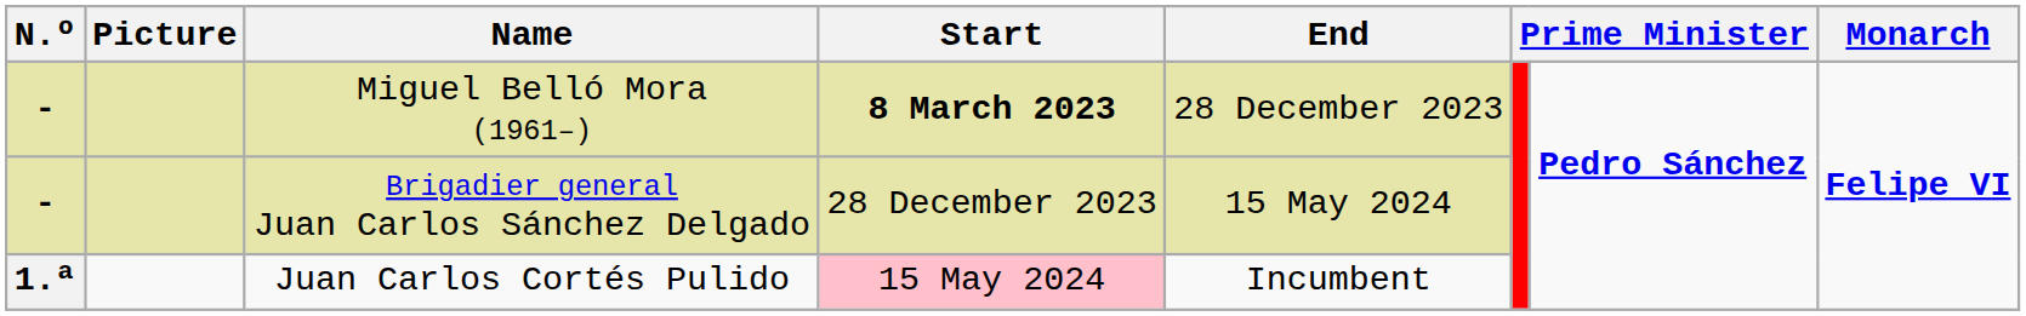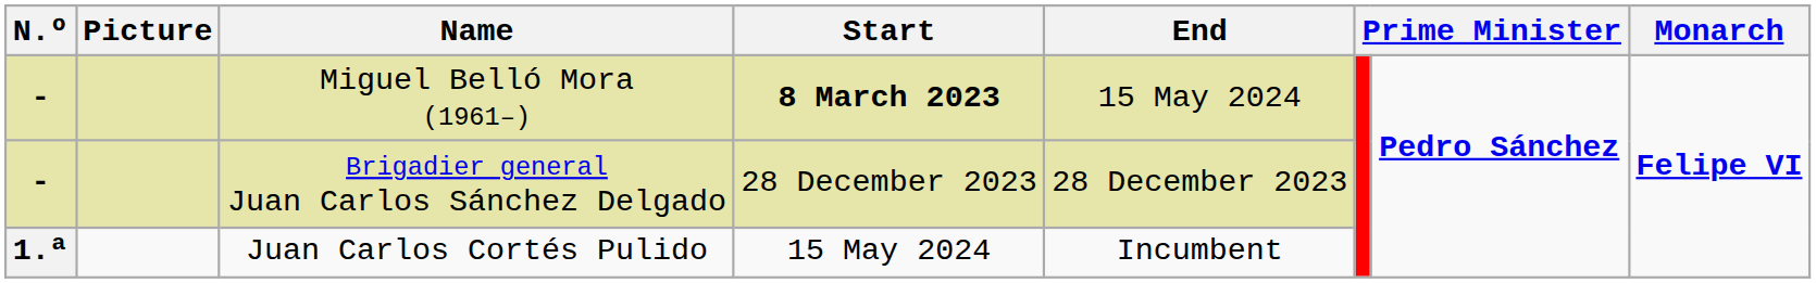 <table class="wikitable" style="clear:right; text-align:center">
 <tr>
 <th>N.º</th>
 <th>Picture</th>
 <th>Name</th>
 <th>Start</th>
 <th>End</th>
 <th colspan=2><a href='#'>Prime Minister</a></th>
 <th><a href='#'>Monarch</a></th>
 </tr>
 <tr>
 <th style="background:#e6e6aa;">-</th>
 <td style="background:#e6e6aa;"></td>
 <td style="background:#e6e6aa;">Miguel Belló Mora<br><small>(1961–)</small></td>
 <td style="background:#e6e6aa;"><strong>8 March 2023</strong></td>
-<td style="background:#e6e6aa;">28 December 2023</td>
+<td style="background:#e6e6aa;">15 May 2024</td>
 <td rowspan="3" style="background: #FF0000;"></td>
 <td rowspan="3"><strong><a href='#'>Pedro Sánchez</a></strong><br><br></td>
 <td rowspan="3"><br><strong><a href='#'>Felipe VI</a></strong><br><br></td>
 </tr>
 <tr>
 <th style="background:#e6e6aa;">-</th>
 <td style="background:#e6e6aa;"></td>
 <td style="background:#e6e6aa;"><small><a href='#'>Brigadier general</a></small><br>Juan Carlos Sánchez Delgado</td>
 <td style="background:#e6e6aa;">28 December 2023</td>
-<td style="background:#e6e6aa;">15 May 2024</td>
+<td style="background:#e6e6aa;">28 December 2023</td>
 </tr>
 <tr>
 <th>1.ª</th>
 <td></td>
 <td>Juan Carlos Cortés Pulido</td>
-<td style="background: pink;">15 May 2024</td>
+<td>15 May 2024</td>
 <td>Incumbent</td>
 </tr>
 </table>
